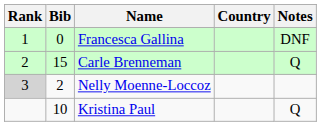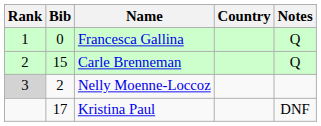 <table class="wikitable" style="text-align:center;">
 <tr>
 <th>Rank</th>
 <th>Bib</th>
 <th>Name</th>
 <th>Country</th>
 <th>Notes</th>
 </tr>
 <tr bgcolor=ccffcc>
 <td>1</td>
 <td>0</td>
 <td align=left><a href='#'>Francesca Gallina</a></td>
 <td align=left></td>
-<td>DNF</td>
+<td>Q</td>
 </tr>
 <tr bgcolor=ccffcc>
 <td>2</td>
 <td>15</td>
 <td align=left><a href='#'>Carle Brenneman</a></td>
 <td align=left></td>
 <td>Q</td>
 </tr>
 <tr>
 <td style="background: lightgrey;">3</td>
 <td>2</td>
 <td align=left><a href='#'>Nelly Moenne-Loccoz</a></td>
 <td align=left></td>
 <td></td>
 </tr>
 <tr>
 <td></td>
-<td>10</td>
+<td>17</td>
 <td align=left><a href='#'>Kristina Paul</a></td>
 <td align=left></td>
-<td>Q</td>
+<td>DNF</td>
 </tr>
 </table>
